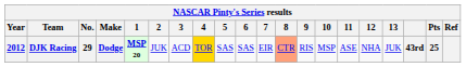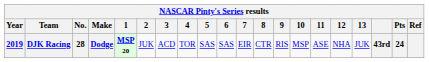 <table class="wikitable" style="text-align:center; font-size:75%">
 <tr>
 <th colspan=45><a href='#'>NASCAR Pinty's Series</a> results</th>
 </tr>
 <tr>
 <th>Year</th>
 <th>Team</th>
 <th>No.</th>
 <th>Make</th>
 <th>1</th>
 <th>2</th>
 <th>3</th>
 <th>4</th>
 <th>5</th>
 <th>6</th>
 <th>7</th>
 <th>8</th>
 <th>9</th>
 <th>10</th>
 <th>11</th>
 <th>12</th>
 <th>13</th>
 <th></th>
 <th>Pts</th>
 <th>Ref</th>
 </tr>
 <tr>
-<th><a href='#'>2012</a></th>
+<th><a href='#'>2019</a></th>
 <th><a href='#'>DJK Racing</a></th>
-<th>29</th>
+<th>28</th>
 <th><a href='#'>Dodge</a></th>
 <td style="background:#DFFFDF;"><strong><a href='#'>MSP</a><br><small>20</small></strong></td>
 <td><a href='#'>JUK</a></td>
 <td><a href='#'>ACD</a></td>
-<td style="background: gold;"><a href='#'>TOR</a></td>
+<td><a href='#'>TOR</a></td>
 <td><a href='#'>SAS</a></td>
 <td><a href='#'>SAS</a></td>
 <td><a href='#'>EIR</a></td>
-<td style="background: lightsalmon;"><a href='#'>CTR</a></td>
+<td><a href='#'>CTR</a></td>
 <td><a href='#'>RIS</a></td>
 <td><a href='#'>MSP</a></td>
 <td><a href='#'>ASE</a></td>
 <td><a href='#'>NHA</a></td>
 <td><a href='#'>JUK</a></td>
 <th>43rd</th>
-<th>25</th>
+<th>24</th>
 <th></th>
 </tr>
 </table>
